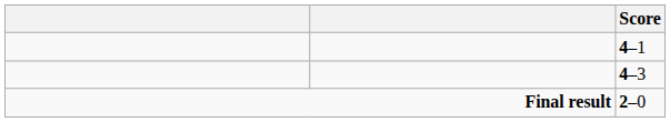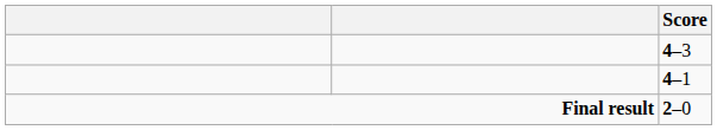 <table class="wikitable">
 <tr>
 <th width=270></th>
 <th width=270></th>
 <th>Score</th>
 </tr>
 <tr>
 <td></td>
 <td></td>
-<td><strong>4</strong>–1</td>
+<td><strong>4</strong>–3</td>
 </tr>
 <tr>
 <td></td>
 <td></td>
-<td><strong>4</strong>–3</td>
+<td><strong>4</strong>–1</td>
 </tr>
 <tr>
 <td colspan="2" align="right"><strong>Final result</strong></td>
 <td><strong>2</strong>–0</td>
 </tr>
 </table>
